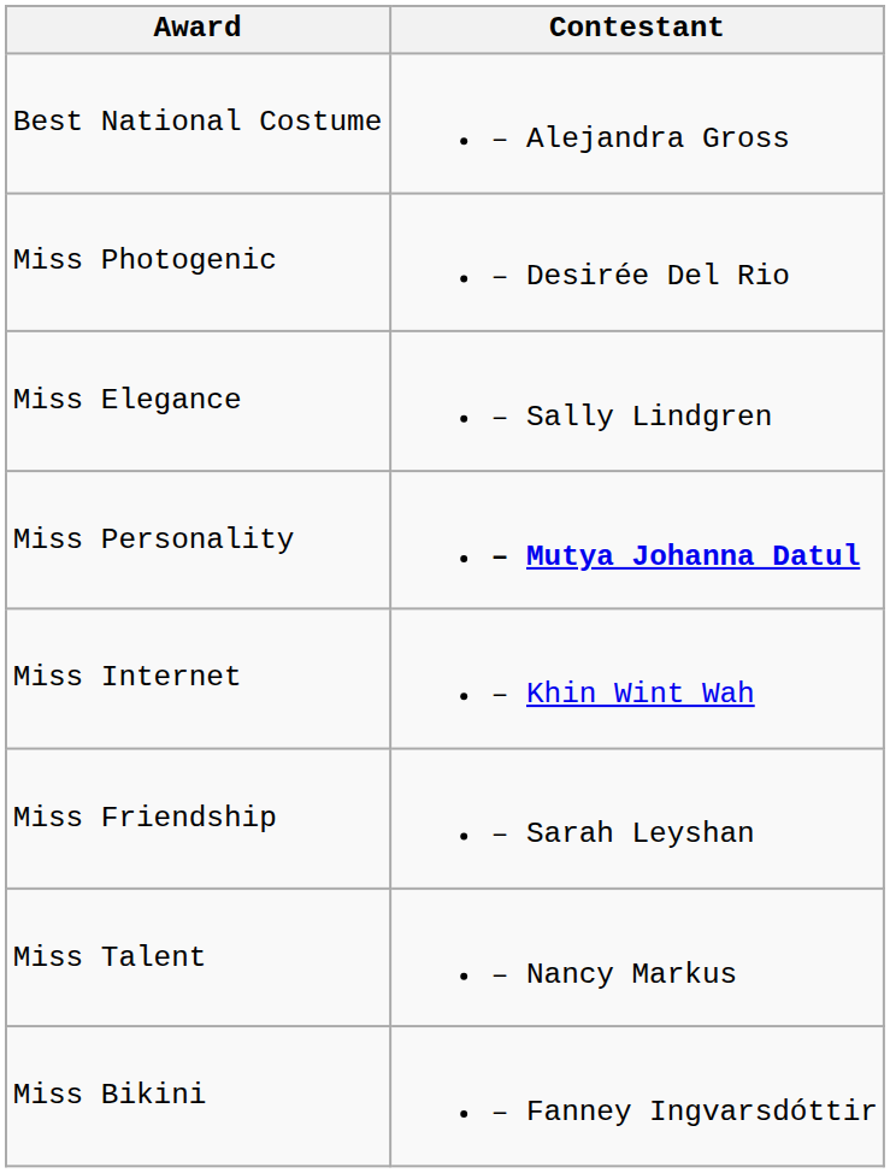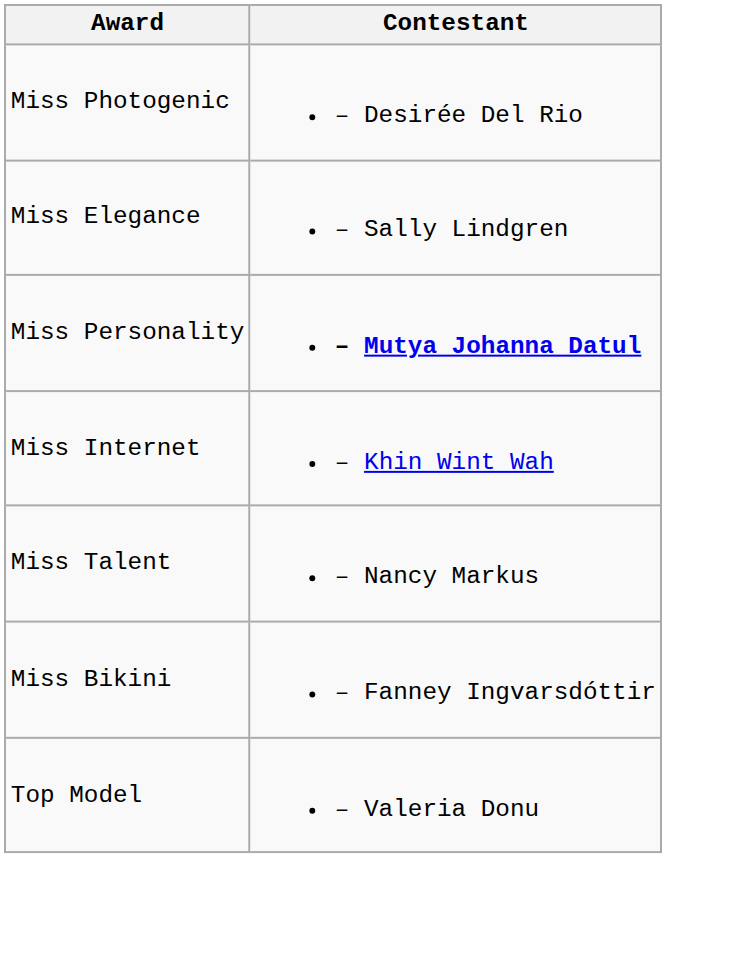 <table class="wikitable sortable" style="font-size:95%;">
 <tr>
 <th>Award</th>
 <th>Contestant</th>
-</tr>
-<tr>
-<td>Best National Costume</td>
-<td><br><ul><li> – Alejandra Gross</li></ul></td>
 </tr>
 <tr>
 <td>Miss Photogenic</td>
 <td><br><ul><li> – Desirée Del Rio</li></ul></td>
 </tr>
 <tr>
 <td>Miss Elegance</td>
 <td><br><ul><li> – Sally Lindgren</li></ul></td>
 </tr>
 <tr>
 <td>Miss Personality</td>
 <td><strong><br><ul><li> – <a href='#'>Mutya Johanna Datul</a></li></ul></strong></td>
 </tr>
 <tr>
 <td>Miss Internet</td>
 <td><br><ul><li> – <a href='#'>Khin Wint Wah</a></li></ul></td>
 </tr>
 <tr>
-<td>Miss Friendship</td>
-<td><br><ul><li> – Sarah Leyshan</li></ul></td>
-</tr>
-<tr>
 <td>Miss Talent</td>
 <td><br><ul><li> – Nancy Markus</li></ul></td>
 </tr>
 <tr>
 <td>Miss Bikini</td>
 <td><br><ul><li> – Fanney Ingvarsdóttir</li></ul></td>
 </tr>
+<tr>
+<td>Top Model</td>
+<td><br><ul><li> – Valeria Donu</li></ul></td>
+</tr>
 </table>
